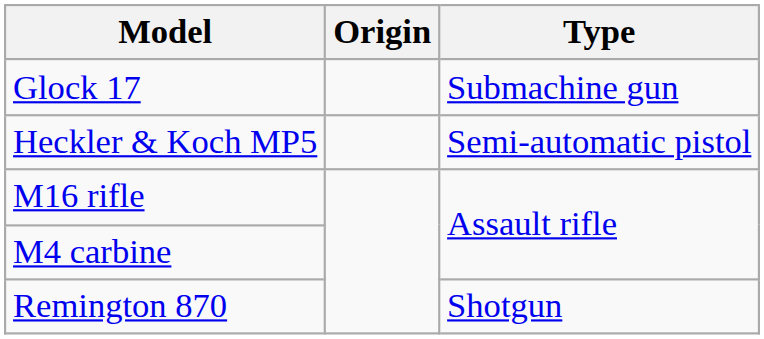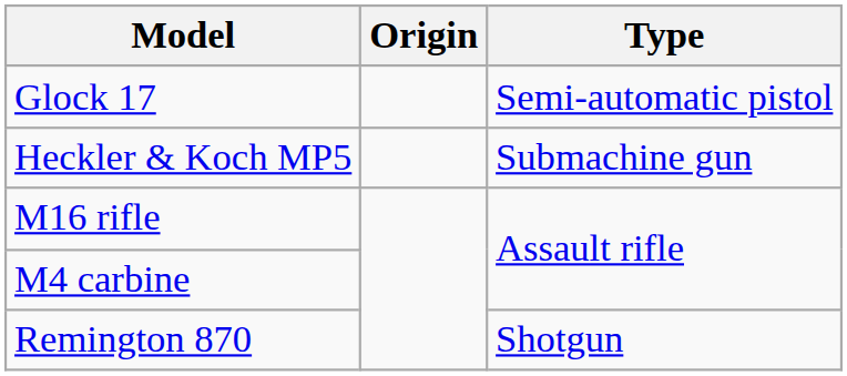 <table class="wikitable">
 <tr>
 <th>Model</th>
 <th>Origin</th>
 <th>Type</th>
 </tr>
 <tr>
 <td><a href='#'>Glock 17</a></td>
 <td></td>
-<td><a href='#'>Submachine gun</a></td>
+<td><a href='#'>Semi-automatic pistol</a></td>
 </tr>
 <tr>
 <td><a href='#'>Heckler & Koch MP5</a></td>
 <td></td>
-<td><a href='#'>Semi-automatic pistol</a></td>
+<td><a href='#'>Submachine gun</a></td>
 </tr>
 <tr>
 <td><a href='#'>M16 rifle</a></td>
 <td rowspan="3"></td>
 <td rowspan="2"><a href='#'>Assault rifle</a></td>
 </tr>
 <tr>
 <td><a href='#'>M4 carbine</a></td>
 </tr>
 <tr>
 <td><a href='#'>Remington 870</a></td>
 <td><a href='#'>Shotgun</a></td>
 </tr>
 </table>
